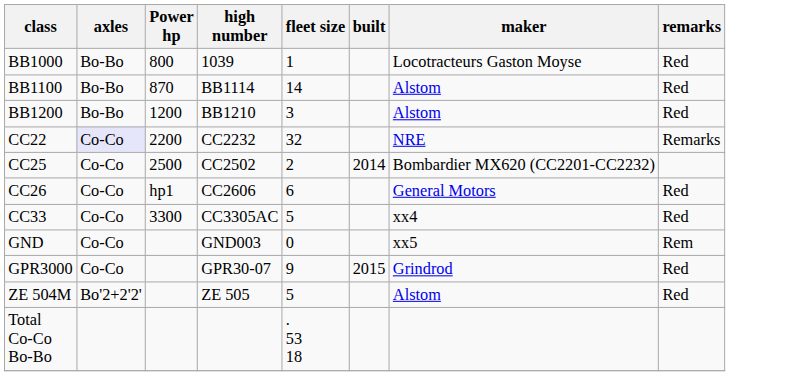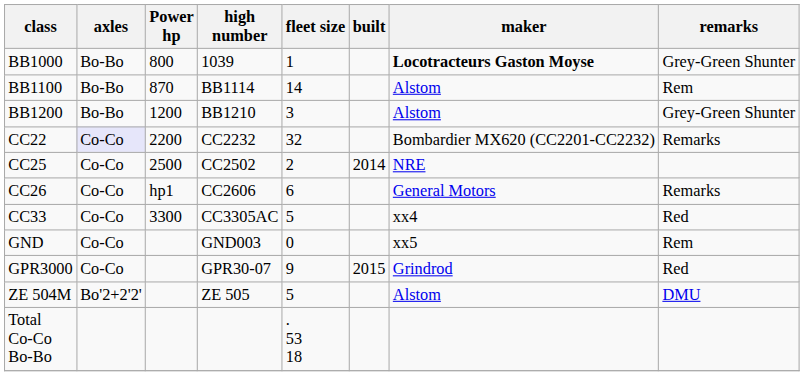 <table class="wikitable sortable">
 <tr>
 <th>class</th>
 <th>axles</th>
 <th>Power<br>hp</th>
 <th>high <br>number</th>
 <th>fleet size</th>
 <th>built</th>
 <th>maker</th>
 <th>remarks</th>
 </tr>
 <tr>
 <td>BB1000</td>
 <td>Bo-Bo</td>
 <td>800</td>
 <td>1039</td>
 <td>1</td>
 <td></td>
-<td>Locotracteurs Gaston Moyse</td>
-<td>Red</td>
+<td><strong>Locotracteurs Gaston Moyse</strong></td>
+<td>Grey-Green Shunter</td>
 </tr>
 <tr>
 <td>BB1100</td>
 <td>Bo-Bo</td>
 <td>870</td>
 <td>BB1114</td>
 <td>14</td>
 <td></td>
 <td><a href='#'>Alstom</a></td>
-<td>Red</td>
+<td>Rem</td>
 </tr>
 <tr>
 <td>BB1200</td>
 <td>Bo-Bo</td>
 <td>1200</td>
 <td>BB1210</td>
 <td>3</td>
 <td></td>
 <td><a href='#'>Alstom</a></td>
-<td>Red</td>
+<td>Grey-Green Shunter</td>
 </tr>
 <tr>
 <td>CC22</td>
 <td style="background: lavender;">Co-Co</td>
 <td>2200</td>
 <td>CC2232</td>
 <td>32</td>
 <td></td>
-<td><a href='#'>NRE</a></td>
+<td>Bombardier MX620 (CC2201-CC2232)</td>
 <td>Remarks</td>
 </tr>
 <tr>
 <td>CC25</td>
 <td>Co-Co</td>
 <td>2500</td>
 <td>CC2502</td>
 <td>2</td>
 <td>2014</td>
-<td>Bombardier MX620 (CC2201-CC2232)</td>
+<td><a href='#'>NRE</a></td>
 <td></td>
 </tr>
 <tr>
 <td>CC26</td>
 <td>Co-Co</td>
 <td>hp1</td>
 <td>CC2606</td>
 <td>6</td>
 <td></td>
 <td><a href='#'>General Motors</a></td>
-<td>Red</td>
+<td>Remarks</td>
 </tr>
 <tr>
 <td>CC33</td>
 <td>Co-Co</td>
 <td>3300</td>
 <td>CC3305AC</td>
 <td>5</td>
 <td></td>
 <td>xx4</td>
 <td>Red </td>
 </tr>
 <tr>
 <td>GND</td>
 <td>Co-Co</td>
 <td></td>
 <td>GND003</td>
 <td>0</td>
 <td></td>
 <td>xx5</td>
 <td>Rem</td>
 </tr>
 <tr>
 <td>GPR3000</td>
 <td>Co-Co</td>
 <td></td>
 <td>GPR30-07</td>
 <td>9</td>
 <td>2015</td>
 <td><a href='#'>Grindrod</a></td>
 <td>Red </td>
 </tr>
 <tr>
 <td>ZE 504M</td>
 <td>Bo'2+2'2'</td>
 <td></td>
 <td>ZE 505</td>
 <td>5</td>
 <td></td>
 <td><a href='#'>Alstom</a></td>
-<td>Red</td>
+<td><a href='#'>DMU</a></td>
 </tr>
 <tr>
 <td>Total <br> Co-Co <br> Bo-Bo</td>
 <td></td>
 <td></td>
 <td></td>
 <td>.<br>53<br>18</td>
 <td></td>
 <td></td>
 <td></td>
 </tr>
 <tr .>
 </tr>
 </table>
